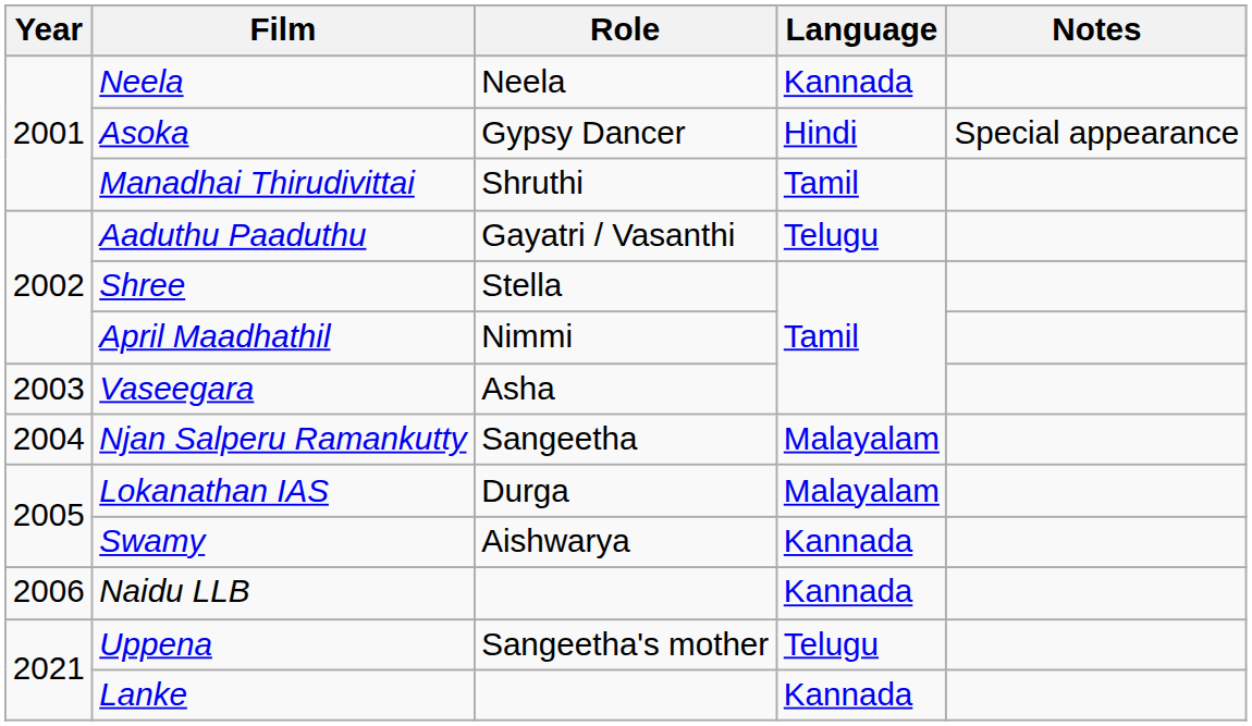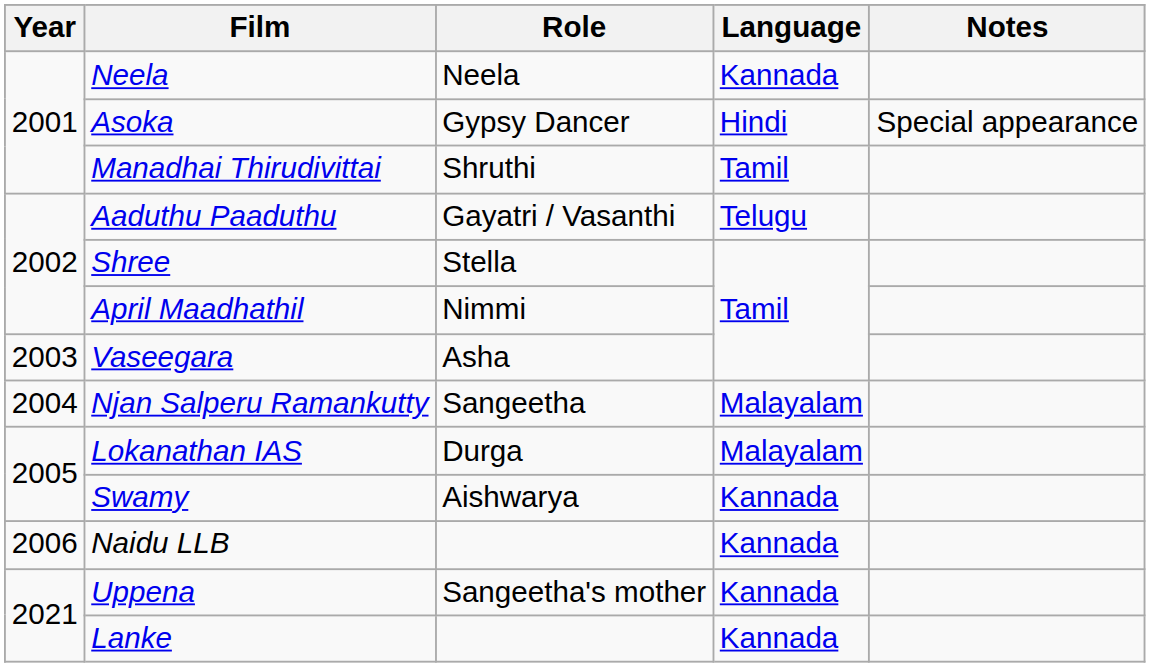 <table class="wikitable sortable">
 <tr style="background:#ccc; text-align:center;">
 <th>Year</th>
 <th>Film</th>
 <th>Role</th>
 <th>Language</th>
 <th>Notes</th>
 </tr>
 <tr>
 <td rowspan="3">2001</td>
 <td><em><a href='#'>Neela</a></em></td>
 <td>Neela</td>
 <td><a href='#'>Kannada</a></td>
 <td></td>
 </tr>
 <tr>
 <td><em><a href='#'>Asoka</a></em></td>
 <td>Gypsy Dancer</td>
 <td><a href='#'>Hindi</a></td>
 <td>Special appearance</td>
 </tr>
 <tr>
 <td><em><a href='#'>Manadhai Thirudivittai</a></em></td>
 <td>Shruthi</td>
 <td><a href='#'>Tamil</a></td>
 <td></td>
 </tr>
 <tr>
 <td rowspan="3">2002</td>
 <td><em><a href='#'>Aaduthu Paaduthu</a></em></td>
 <td>Gayatri / Vasanthi</td>
 <td><a href='#'>Telugu</a></td>
 <td></td>
 </tr>
 <tr>
 <td><em><a href='#'>Shree</a></em></td>
 <td>Stella</td>
 <td rowspan="3"><a href='#'>Tamil</a></td>
 <td></td>
 </tr>
 <tr>
 <td><em><a href='#'>April Maadhathil</a></em></td>
 <td>Nimmi</td>
 <td></td>
 </tr>
 <tr>
 <td>2003</td>
 <td><em><a href='#'>Vaseegara</a></em></td>
 <td>Asha</td>
 <td></td>
 </tr>
 <tr>
 <td>2004</td>
 <td><em><a href='#'>Njan Salperu Ramankutty</a></em></td>
 <td>Sangeetha</td>
 <td><a href='#'>Malayalam</a></td>
 <td></td>
 </tr>
 <tr>
 <td rowspan=2>2005</td>
 <td><em><a href='#'>Lokanathan IAS</a></em></td>
 <td>Durga</td>
 <td><a href='#'>Malayalam</a></td>
 <td></td>
 </tr>
 <tr>
 <td><em><a href='#'>Swamy</a></em></td>
 <td>Aishwarya</td>
 <td><a href='#'>Kannada</a></td>
 <td></td>
 </tr>
 <tr>
 <td>2006</td>
 <td><em>Naidu LLB</em></td>
 <td></td>
 <td><a href='#'>Kannada</a></td>
 <td></td>
 </tr>
 <tr>
 <td rowspan="2">2021</td>
 <td><em><a href='#'>Uppena</a></em></td>
 <td>Sangeetha's mother</td>
-<td><a href='#'>Telugu</a></td>
+<td><a href='#'>Kannada</a></td>
 <td></td>
 </tr>
 <tr>
 <td><em><a href='#'>Lanke</a></em></td>
 <td></td>
 <td><a href='#'>Kannada</a></td>
 <td></td>
 </tr>
 </table>
